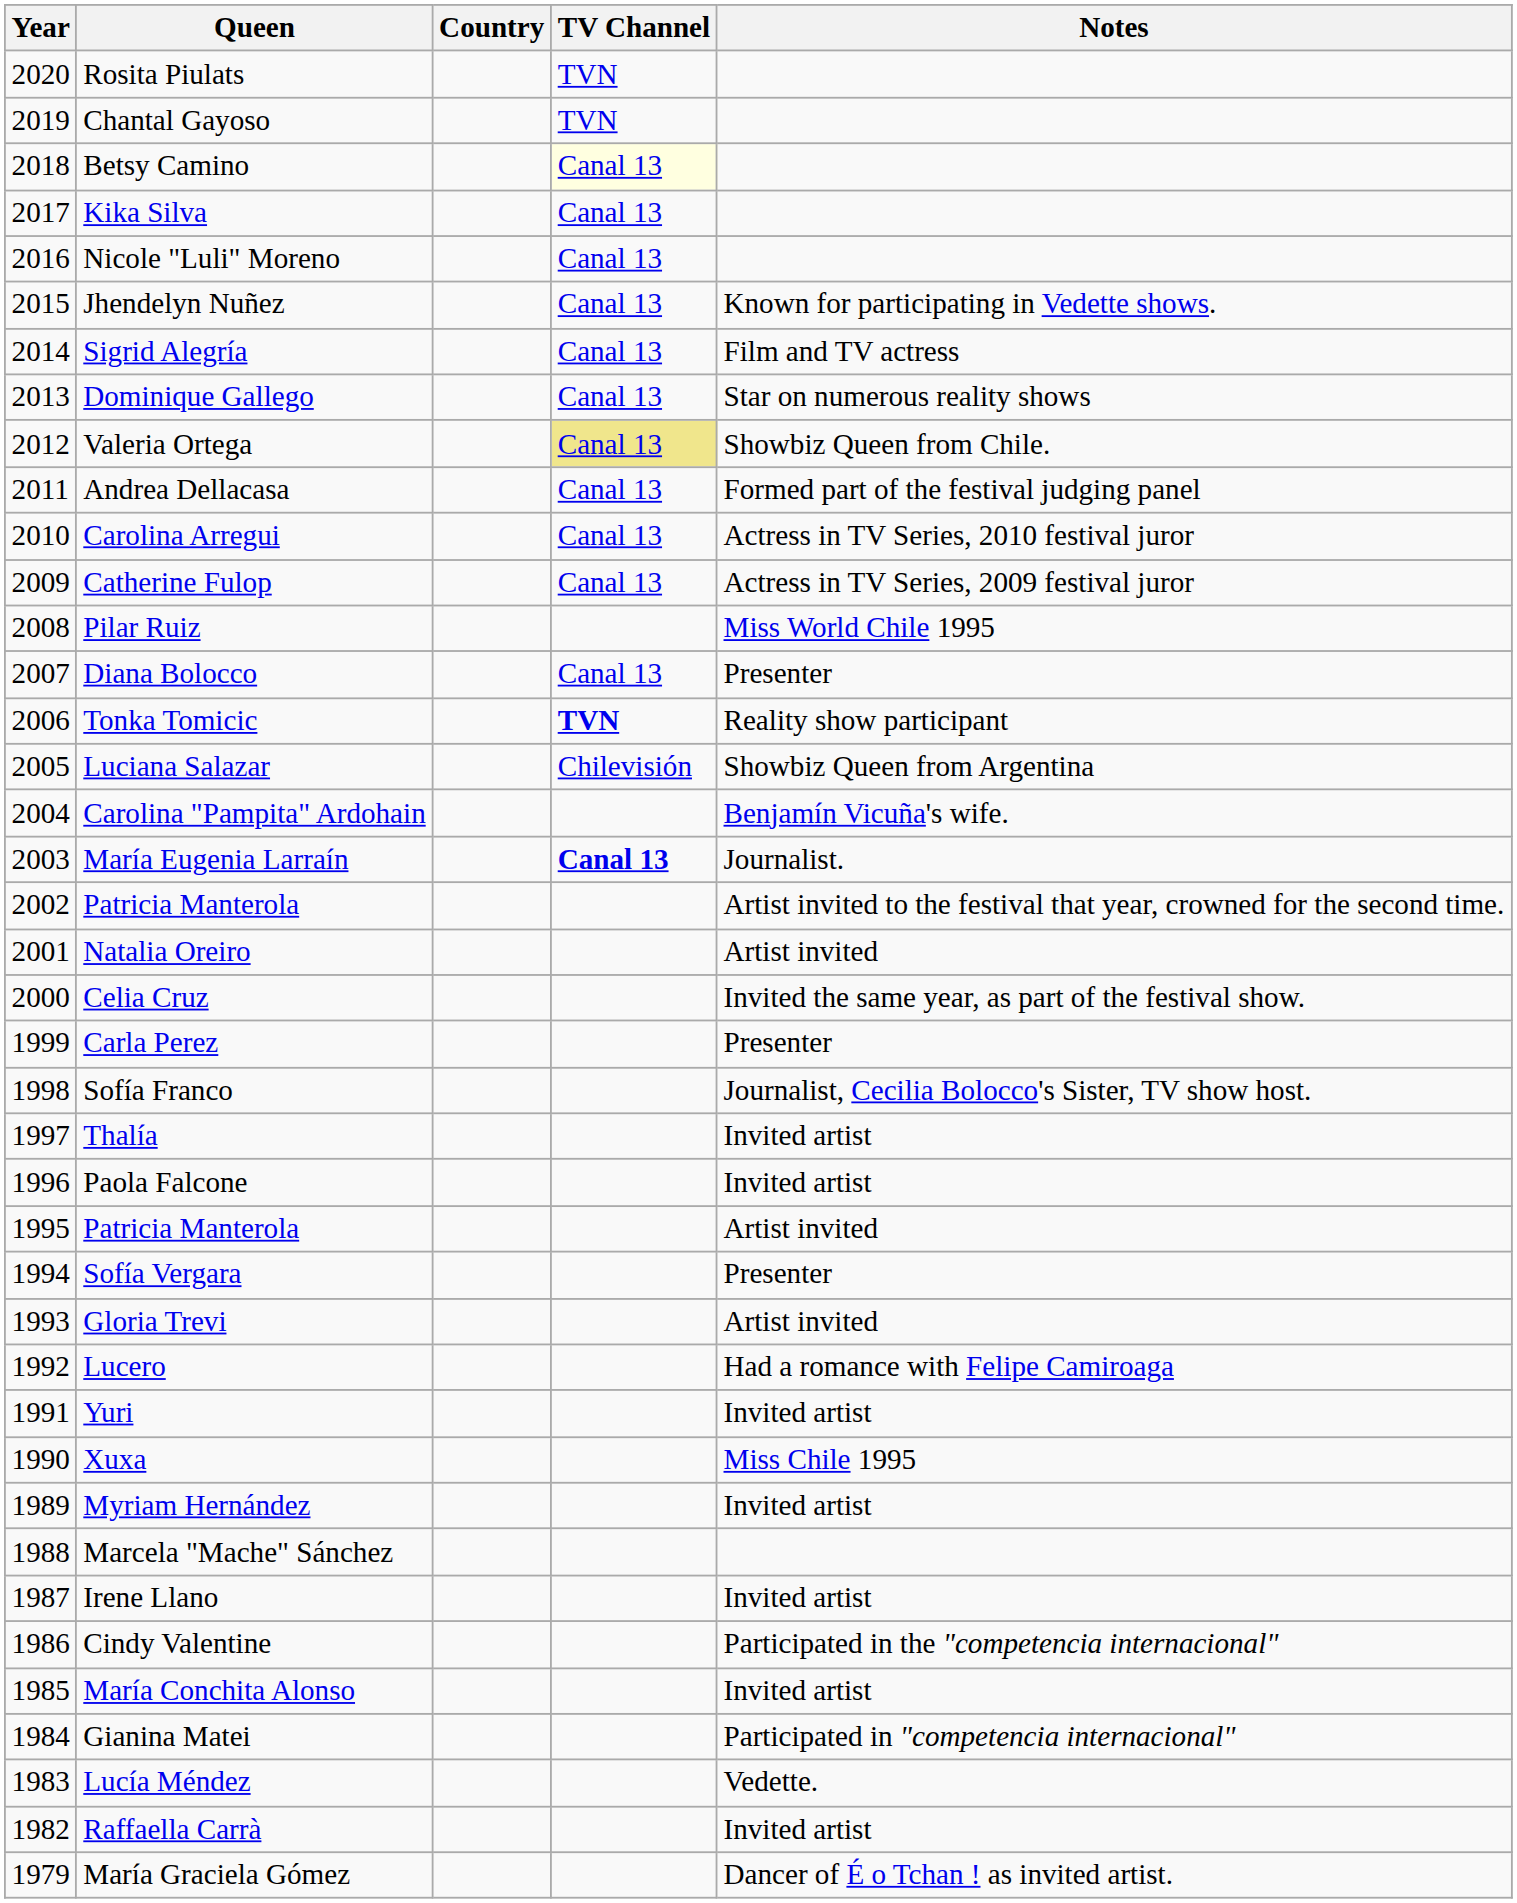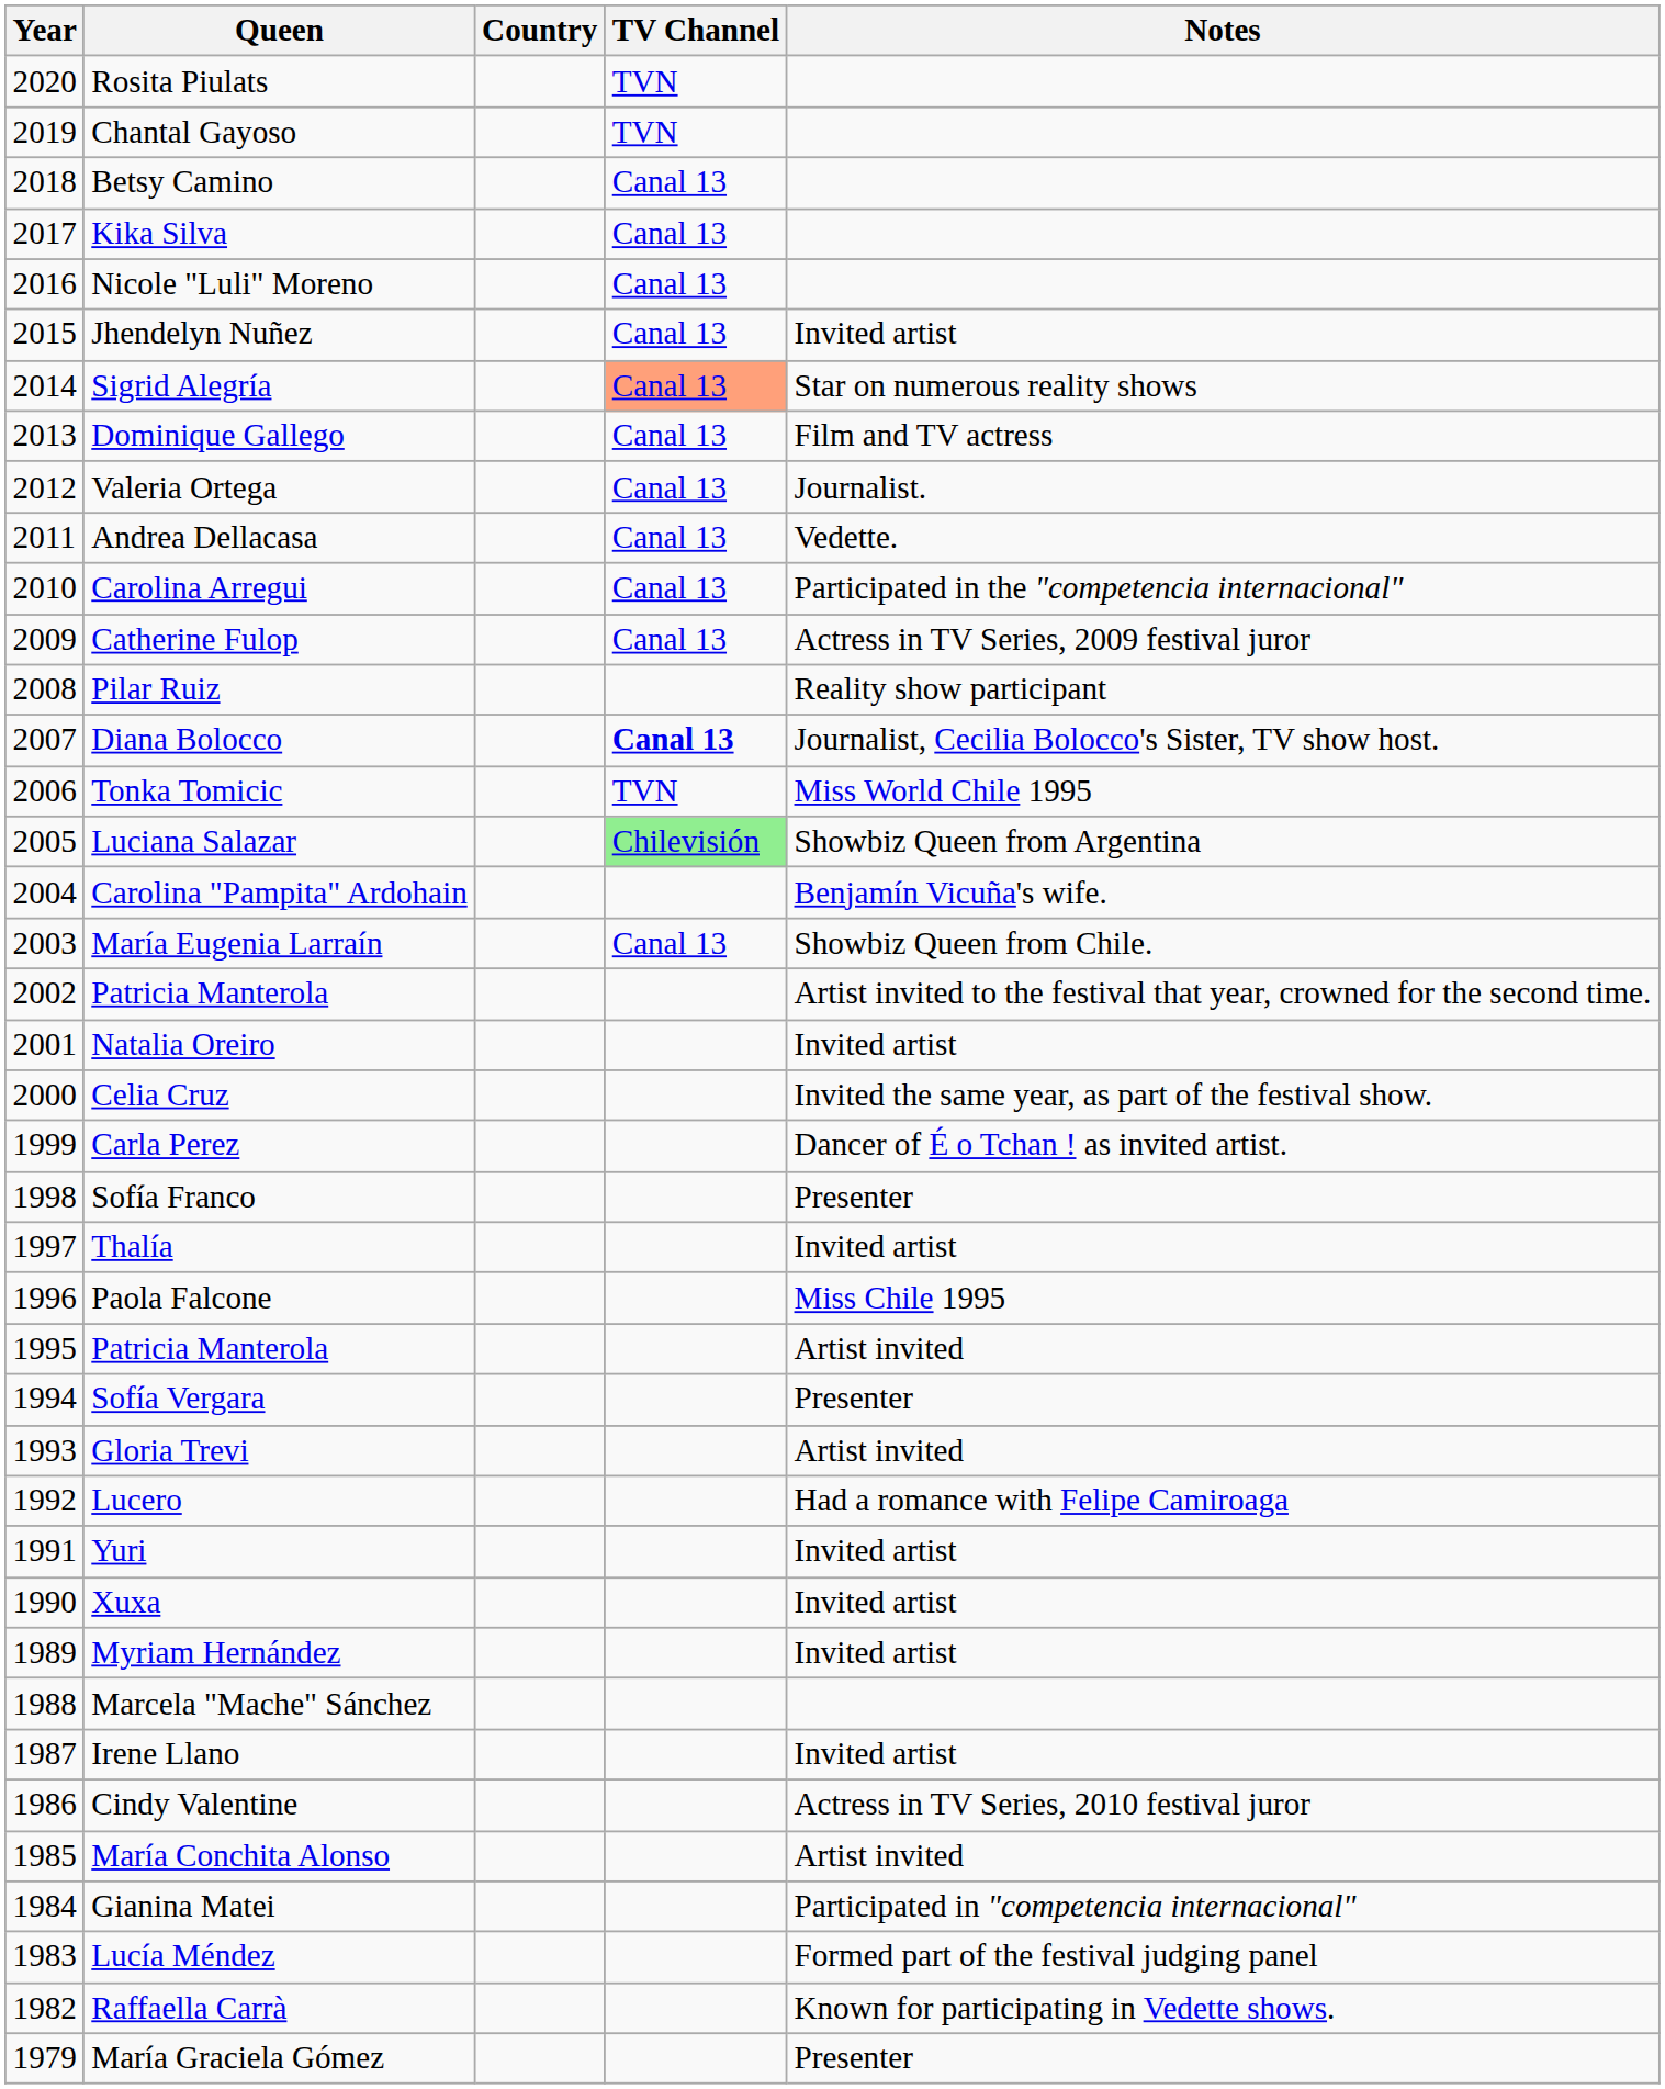 <table class="wikitable">
 <tr>
 <th>Year</th>
 <th>Queen</th>
 <th>Country</th>
 <th>TV Channel</th>
 <th>Notes</th>
 </tr>
 <tr>
 <td>2020</td>
 <td>Rosita Piulats</td>
 <td></td>
 <td><a href='#'>TVN</a> </td>
 <td></td>
 </tr>
 <tr>
 <td>2019</td>
 <td>Chantal Gayoso</td>
 <td></td>
 <td><a href='#'>TVN</a> </td>
 <td></td>
 </tr>
 <tr>
 <td>2018</td>
 <td>Betsy Camino</td>
 <td></td>
-<td style="background: lightyellow;"><a href='#'>Canal 13</a> </td>
+<td><a href='#'>Canal 13</a> </td>
 <td></td>
 </tr>
 <tr>
 <td>2017</td>
 <td><a href='#'>Kika Silva</a></td>
 <td></td>
 <td><a href='#'>Canal 13</a> </td>
 <td></td>
 </tr>
 <tr>
 <td>2016</td>
 <td>Nicole "Luli" Moreno</td>
 <td></td>
 <td><a href='#'>Canal 13</a> </td>
 <td></td>
 </tr>
 <tr>
 <td>2015</td>
 <td>Jhendelyn Nuñez</td>
 <td></td>
 <td><a href='#'>Canal 13</a> </td>
-<td>Known for participating in <a href='#'>Vedette shows</a>.</td>
+<td>Invited artist</td>
 </tr>
 <tr>
 <td>2014</td>
 <td><a href='#'>Sigrid Alegría</a></td>
 <td></td>
-<td><a href='#'>Canal 13</a> </td>
-<td>Film and TV actress</td>
+<td style="background: lightsalmon;"><a href='#'>Canal 13</a> </td>
+<td>Star on numerous reality shows</td>
 </tr>
 <tr>
 <td>2013</td>
 <td><a href='#'>Dominique Gallego</a></td>
 <td></td>
 <td><a href='#'>Canal 13</a> </td>
-<td>Star on numerous reality shows</td>
+<td>Film and TV actress</td>
 </tr>
 <tr>
 <td>2012</td>
 <td>Valeria Ortega</td>
 <td></td>
-<td style="background: khaki;"><a href='#'>Canal 13</a> </td>
-<td>Showbiz Queen from Chile.</td>
+<td><a href='#'>Canal 13</a> </td>
+<td>Journalist.</td>
 </tr>
 <tr>
 <td>2011</td>
 <td>Andrea Dellacasa</td>
 <td></td>
 <td><a href='#'>Canal 13</a> </td>
-<td>Formed part of the festival judging panel</td>
+<td>Vedette.</td>
 </tr>
 <tr>
 <td>2010</td>
 <td><a href='#'>Carolina Arregui</a></td>
 <td></td>
 <td><a href='#'>Canal 13</a> </td>
-<td>Actress in TV Series, 2010 festival juror</td>
+<td>Participated in the <em>"competencia internacional"</em></td>
 </tr>
 <tr>
 <td>2009</td>
 <td><a href='#'>Catherine Fulop</a></td>
 <td></td>
 <td><a href='#'>Canal 13</a> </td>
 <td>Actress in TV Series, 2009 festival juror</td>
 </tr>
 <tr>
 <td>2008</td>
 <td><a href='#'>Pilar Ruiz</a></td>
 <td></td>
 <td></td>
-<td><a href='#'>Miss World Chile</a> 1995</td>
+<td>Reality show participant</td>
 </tr>
 <tr>
 <td>2007</td>
 <td><a href='#'>Diana Bolocco</a></td>
 <td></td>
-<td><a href='#'>Canal 13</a> </td>
-<td>Presenter</td>
+<td><strong><a href='#'>Canal 13</a> </strong></td>
+<td>Journalist, <a href='#'>Cecilia Bolocco</a>'s Sister, TV show host.</td>
 </tr>
 <tr>
 <td>2006</td>
 <td><a href='#'>Tonka Tomicic</a></td>
 <td></td>
-<td><strong><a href='#'>TVN</a> </strong></td>
-<td>Reality show participant</td>
+<td><a href='#'>TVN</a> </td>
+<td><a href='#'>Miss World Chile</a> 1995</td>
 </tr>
 <tr>
 <td>2005</td>
 <td><a href='#'>Luciana Salazar</a></td>
 <td></td>
-<td><a href='#'>Chilevisión</a></td>
+<td style="background: lightgreen;"><a href='#'>Chilevisión</a></td>
 <td>Showbiz Queen from Argentina</td>
 </tr>
 <tr>
 <td>2004</td>
 <td><a href='#'>Carolina "Pampita" Ardohain</a></td>
 <td></td>
 <td></td>
 <td><a href='#'>Benjamín Vicuña</a>'s wife.</td>
 </tr>
 <tr>
 <td>2003</td>
 <td><a href='#'>María Eugenia Larraín</a></td>
 <td></td>
-<td><strong><a href='#'>Canal 13</a> </strong></td>
-<td>Journalist.</td>
+<td><a href='#'>Canal 13</a> </td>
+<td>Showbiz Queen from Chile.</td>
 </tr>
 <tr>
 <td>2002</td>
 <td><a href='#'>Patricia Manterola</a></td>
 <td></td>
 <td></td>
 <td>Artist invited to the festival that year, crowned for the second time.</td>
 </tr>
 <tr>
 <td>2001</td>
 <td><a href='#'>Natalia Oreiro</a></td>
 <td></td>
 <td></td>
-<td>Artist invited</td>
+<td>Invited artist</td>
 </tr>
 <tr>
 <td>2000</td>
 <td><a href='#'>Celia Cruz</a></td>
 <td> </td>
 <td></td>
 <td>Invited the same year, as part of the festival show.</td>
 </tr>
 <tr>
 <td>1999</td>
 <td><a href='#'>Carla Perez</a></td>
 <td></td>
 <td></td>
-<td>Presenter</td>
+<td>Dancer of <a href='#'>É o Tchan !</a> as invited artist.</td>
 </tr>
 <tr>
 <td>1998</td>
 <td>Sofía Franco</td>
 <td></td>
 <td></td>
-<td>Journalist, <a href='#'>Cecilia Bolocco</a>'s Sister, TV show host.</td>
+<td>Presenter</td>
 </tr>
 <tr>
 <td>1997</td>
 <td><a href='#'>Thalía</a></td>
 <td></td>
 <td></td>
 <td>Invited artist</td>
 </tr>
 <tr>
 <td>1996</td>
 <td>Paola Falcone</td>
 <td></td>
 <td></td>
-<td>Invited artist</td>
+<td><a href='#'>Miss Chile</a> 1995</td>
 </tr>
 <tr>
 <td>1995</td>
 <td><a href='#'>Patricia Manterola</a></td>
 <td></td>
 <td></td>
 <td>Artist invited</td>
 </tr>
 <tr>
 <td>1994</td>
 <td><a href='#'>Sofía Vergara</a></td>
 <td></td>
 <td></td>
 <td>Presenter</td>
 </tr>
 <tr>
 <td>1993</td>
 <td><a href='#'>Gloria Trevi</a></td>
 <td></td>
 <td></td>
 <td>Artist invited</td>
 </tr>
 <tr>
 <td>1992</td>
 <td><a href='#'>Lucero</a></td>
 <td></td>
 <td></td>
 <td>Had a romance with <a href='#'>Felipe Camiroaga</a></td>
 </tr>
 <tr>
 <td>1991</td>
 <td><a href='#'>Yuri</a></td>
 <td></td>
 <td></td>
 <td>Invited artist</td>
 </tr>
 <tr>
 <td>1990</td>
 <td><a href='#'>Xuxa</a></td>
 <td></td>
 <td></td>
-<td><a href='#'>Miss Chile</a> 1995</td>
+<td>Invited artist</td>
 </tr>
 <tr>
 <td>1989</td>
 <td><a href='#'>Myriam Hernández</a></td>
 <td></td>
 <td></td>
 <td>Invited artist</td>
 </tr>
 <tr>
 <td>1988</td>
 <td>Marcela "Mache" Sánchez</td>
 <td></td>
 <td></td>
 <td></td>
 </tr>
 <tr>
 <td>1987</td>
 <td>Irene Llano</td>
 <td></td>
 <td></td>
 <td>Invited artist</td>
 </tr>
 <tr>
 <td>1986</td>
 <td>Cindy Valentine</td>
 <td></td>
 <td></td>
-<td>Participated in the <em>"competencia internacional"</em></td>
+<td>Actress in TV Series, 2010 festival juror</td>
 </tr>
 <tr>
 <td>1985</td>
 <td><a href='#'>María Conchita Alonso</a></td>
 <td></td>
 <td></td>
-<td>Invited artist</td>
+<td>Artist invited</td>
 </tr>
 <tr>
 <td>1984</td>
 <td>Gianina Matei</td>
 <td></td>
 <td></td>
 <td>Participated in <em>"competencia internacional"</em></td>
 </tr>
 <tr>
 <td>1983</td>
 <td><a href='#'>Lucía Méndez</a></td>
 <td></td>
 <td></td>
-<td>Vedette.</td>
+<td>Formed part of the festival judging panel</td>
 </tr>
 <tr>
 <td>1982</td>
 <td><a href='#'>Raffaella Carrà</a></td>
 <td></td>
 <td></td>
-<td>Invited artist</td>
+<td>Known for participating in <a href='#'>Vedette shows</a>.</td>
 </tr>
 <tr>
 <td>1979</td>
 <td>María Graciela Gómez</td>
 <td></td>
 <td></td>
-<td>Dancer of <a href='#'>É o Tchan !</a> as invited artist.</td>
+<td>Presenter</td>
 </tr>
 </table>
